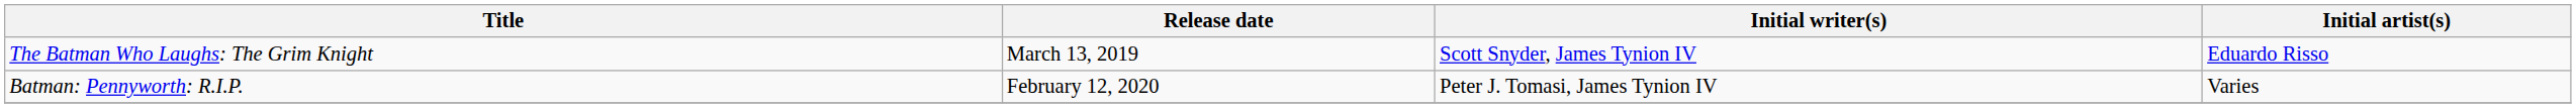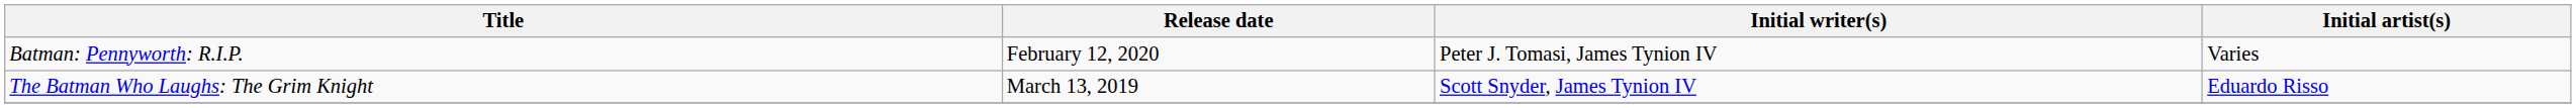 <table class="wikitable" style="width:100%">
 <tr>
 <th>Title</th>
 <th>Release date</th>
 <th>Initial writer(s)</th>
 <th>Initial artist(s)</th>
 </tr>
 <tr>
+<td><em>Batman: <a href='#'>Pennyworth</a>: R.I.P.</em></td>
+<td>February 12, 2020</td>
+<td>Peter J. Tomasi, James Tynion IV</td>
+<td>Varies</td>
+</tr>
+<tr>
 <td><em><a href='#'>The Batman Who Laughs</a>: The Grim Knight</em></td>
 <td>March 13, 2019</td>
 <td><a href='#'>Scott Snyder</a>, <a href='#'>James Tynion IV</a></td>
 <td><a href='#'>Eduardo Risso</a></td>
 </tr>
 <tr>
-<td><em>Batman: <a href='#'>Pennyworth</a>: R.I.P.</em></td>
-<td>February 12, 2020</td>
-<td>Peter J. Tomasi, James Tynion IV</td>
-<td>Varies</td>
-</tr>
-<tr>
 </tr>
 </table>
